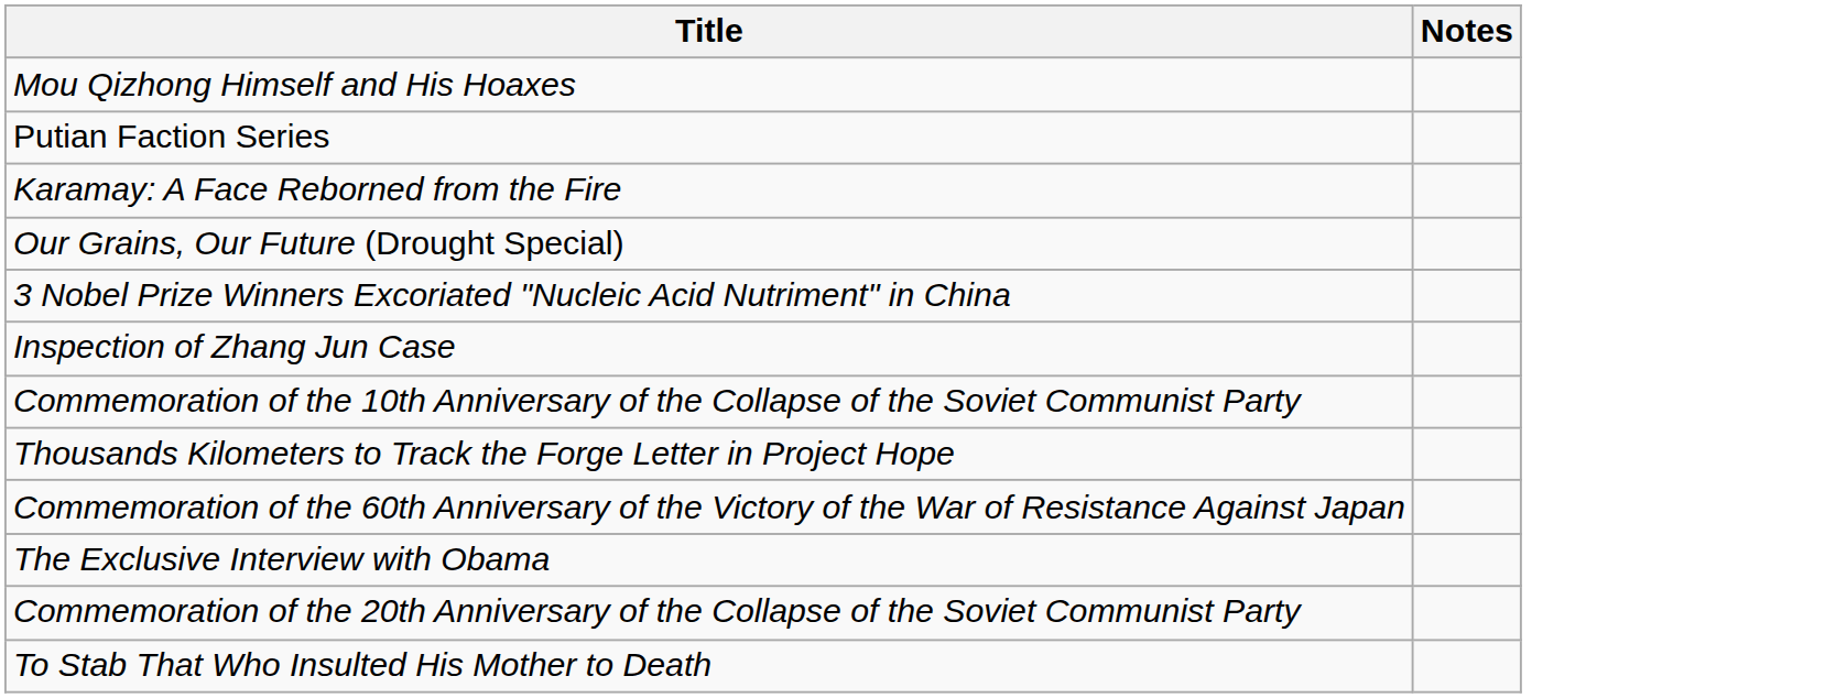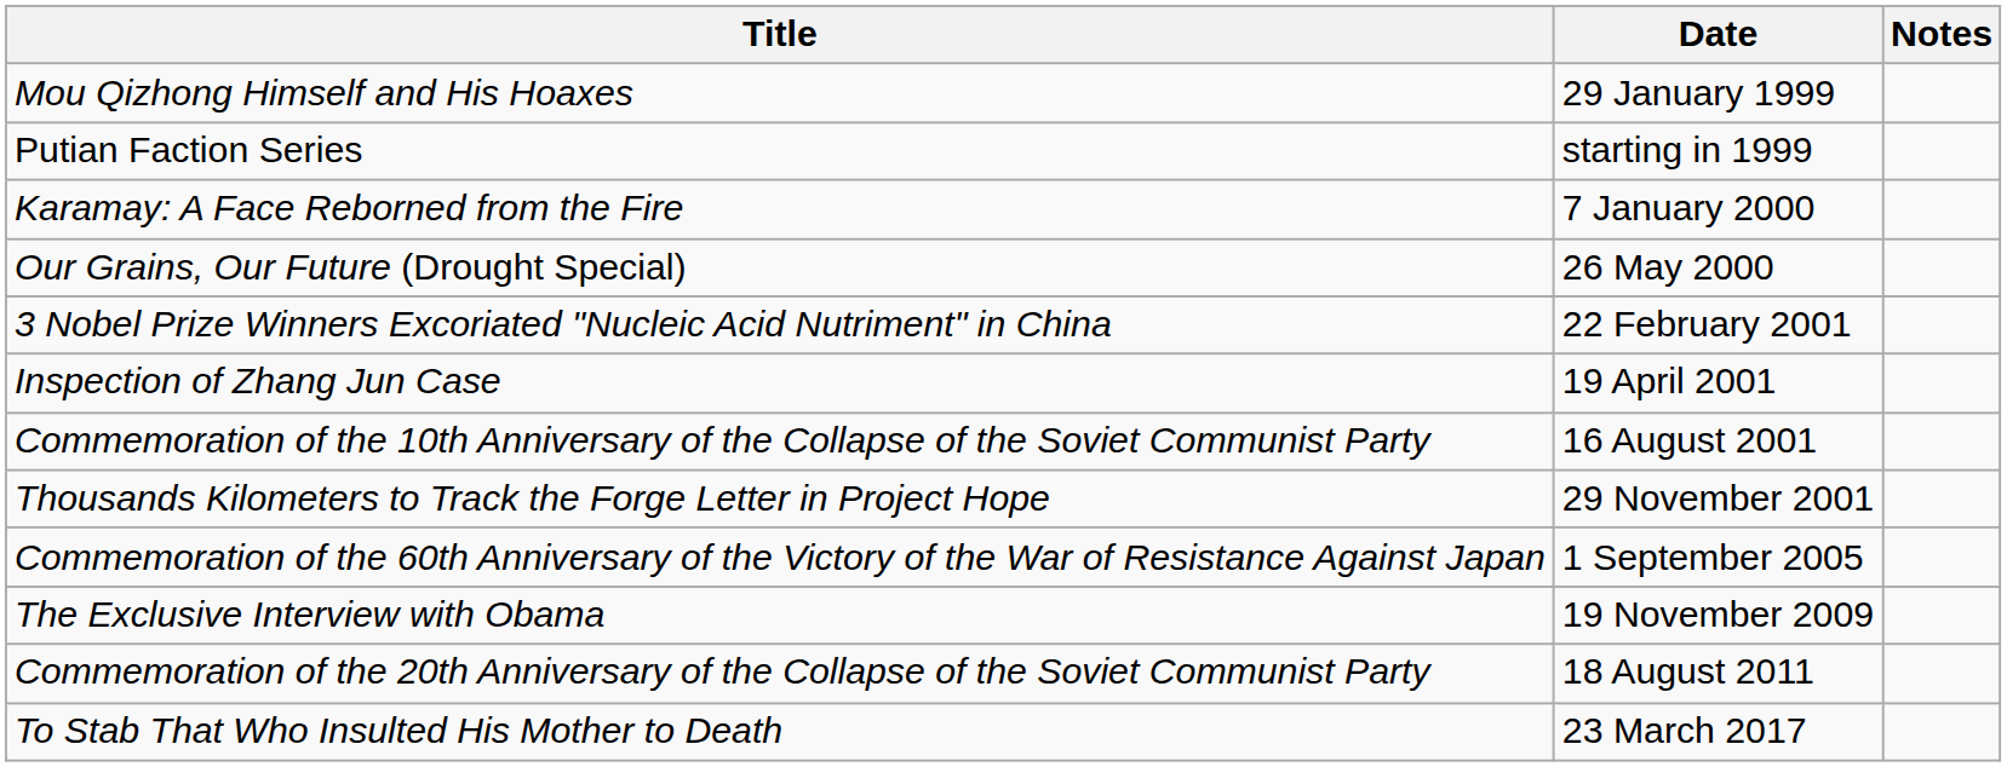 <table class="wikitable">
 <tr>
 <th>Title</th>
+<th>Date</th>
 <th>Notes</th>
 </tr>
 <tr>
 <td><em>Mou Qizhong Himself and His Hoaxes</em></td>
+<td>29 January 1999</td>
 <td></td>
 </tr>
 <tr>
 <td>Putian Faction Series</td>
+<td>starting in 1999</td>
 <td></td>
 </tr>
 <tr>
 <td><em>Karamay: A Face Reborned from the Fire</em></td>
+<td>7 January 2000</td>
 <td></td>
 </tr>
 <tr>
 <td><em>Our Grains, Our Future</em> (Drought Special)</td>
+<td>26 May 2000</td>
 <td></td>
 </tr>
 <tr>
 <td><em>3 Nobel Prize Winners Excoriated "Nucleic Acid Nutriment" in China</em></td>
+<td>22 February 2001</td>
 <td></td>
 </tr>
 <tr>
 <td><em>Inspection of Zhang Jun Case</em></td>
+<td>19 April 2001</td>
 <td></td>
 </tr>
 <tr>
 <td><em>Commemoration of the 10th Anniversary of the Collapse of the Soviet Communist Party</em></td>
+<td>16 August 2001</td>
 <td></td>
 </tr>
 <tr>
 <td><em>Thousands Kilometers to Track the Forge Letter in Project Hope</em></td>
+<td>29 November 2001</td>
 <td></td>
 </tr>
 <tr>
 <td><em>Commemoration of the 60th Anniversary of the Victory of the War of Resistance Against Japan</em></td>
+<td>1 September 2005</td>
 <td></td>
 </tr>
 <tr>
 <td><em>The Exclusive Interview with Obama</em></td>
+<td>19 November 2009</td>
 <td></td>
 </tr>
 <tr>
 <td><em>Commemoration of the 20th Anniversary of the Collapse of the Soviet Communist Party</em></td>
+<td>18 August 2011</td>
 <td></td>
 </tr>
 <tr>
 <td><em>To Stab That Who Insulted His Mother to Death</em></td>
+<td>23 March 2017</td>
 <td></td>
 </tr>
 </table>
